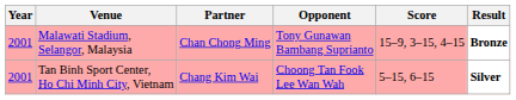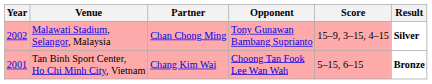 <table class="sortable wikitable" style="font-size: 90%;">
 <tr>
 <th>Year</th>
 <th>Venue</th>
 <th>Partner</th>
 <th>Opponent</th>
 <th>Score</th>
 <th>Result</th>
 </tr>
 <tr style="background:#FFAAAA">
-<td align="center"><a href='#'>2001</a></td>
+<td align="center"><a href='#'>2002</a></td>
 <td align="left"><a href='#'>Malawati Stadium</a>,<br><a href='#'>Selangor</a>, Malaysia</td>
 <td align="left"> <a href='#'>Chan Chong Ming</a></td>
 <td align="left"> <a href='#'>Tony Gunawan</a><br> <a href='#'>Bambang Suprianto</a></td>
 <td align="left">15–9, 3–15, 4–15</td>
-<td style="text-align:left; background:white"> <strong>Bronze</strong></td>
+<td style="text-align:left; background:white"> <strong>Silver</strong></td>
 </tr>
 <tr style="background:#FFAAAA">
 <td align="center"><a href='#'>2001</a></td>
 <td align="left">Tan Binh Sport Center,<br><a href='#'>Ho Chi Minh City</a>, Vietnam</td>
 <td align="left"> <a href='#'>Chang Kim Wai</a></td>
 <td align="left"> <a href='#'>Choong Tan Fook</a><br> <a href='#'>Lee Wan Wah</a></td>
 <td align="left">5–15, 6–15</td>
-<td style="text-align:left; background:white"> <strong>Silver</strong></td>
+<td style="text-align:left; background:white"> <strong>Bronze</strong></td>
 </tr>
 </table>
